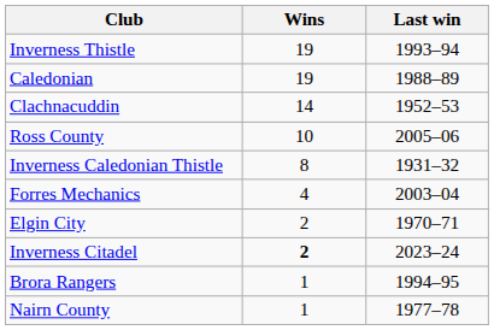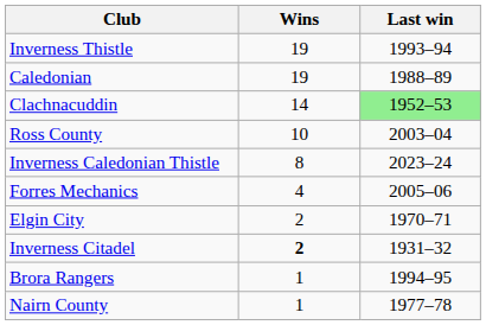 <table class="wikitable" style="text-align: center;">
 <tr>
 <th width=200>Club</th>
 <th width=100>Wins</th>
 <th width=100>Last win</th>
 </tr>
 <tr>
 <td align=left><a href='#'>Inverness Thistle</a></td>
 <td>19</td>
 <td>1993–94</td>
 </tr>
 <tr>
 <td align=left><a href='#'>Caledonian</a></td>
 <td>19</td>
 <td>1988–89</td>
 </tr>
 <tr>
 <td align=left><a href='#'>Clachnacuddin</a></td>
 <td>14</td>
-<td>1952–53</td>
+<td style="background: lightgreen;">1952–53</td>
 </tr>
 <tr>
 <td align=left><a href='#'>Ross County</a></td>
 <td>10</td>
-<td>2005–06</td>
+<td>2003–04</td>
 </tr>
 <tr>
 <td align=left><a href='#'>Inverness Caledonian Thistle</a></td>
 <td>8</td>
-<td>1931–32</td>
+<td>2023–24</td>
 </tr>
 <tr>
 <td align=left><a href='#'>Forres Mechanics</a></td>
 <td>4</td>
-<td>2003–04</td>
+<td>2005–06</td>
 </tr>
 <tr>
 <td align=left><a href='#'>Elgin City</a></td>
 <td>2</td>
 <td>1970–71</td>
 </tr>
 <tr>
 <td align=left><a href='#'>Inverness Citadel</a></td>
 <td><strong>2</strong></td>
-<td>2023–24</td>
+<td>1931–32</td>
 </tr>
 <tr>
 <td align=left><a href='#'>Brora Rangers</a></td>
 <td>1</td>
 <td>1994–95</td>
 </tr>
 <tr>
 <td align=left><a href='#'>Nairn County</a></td>
 <td>1</td>
 <td>1977–78</td>
 </tr>
 </table>
